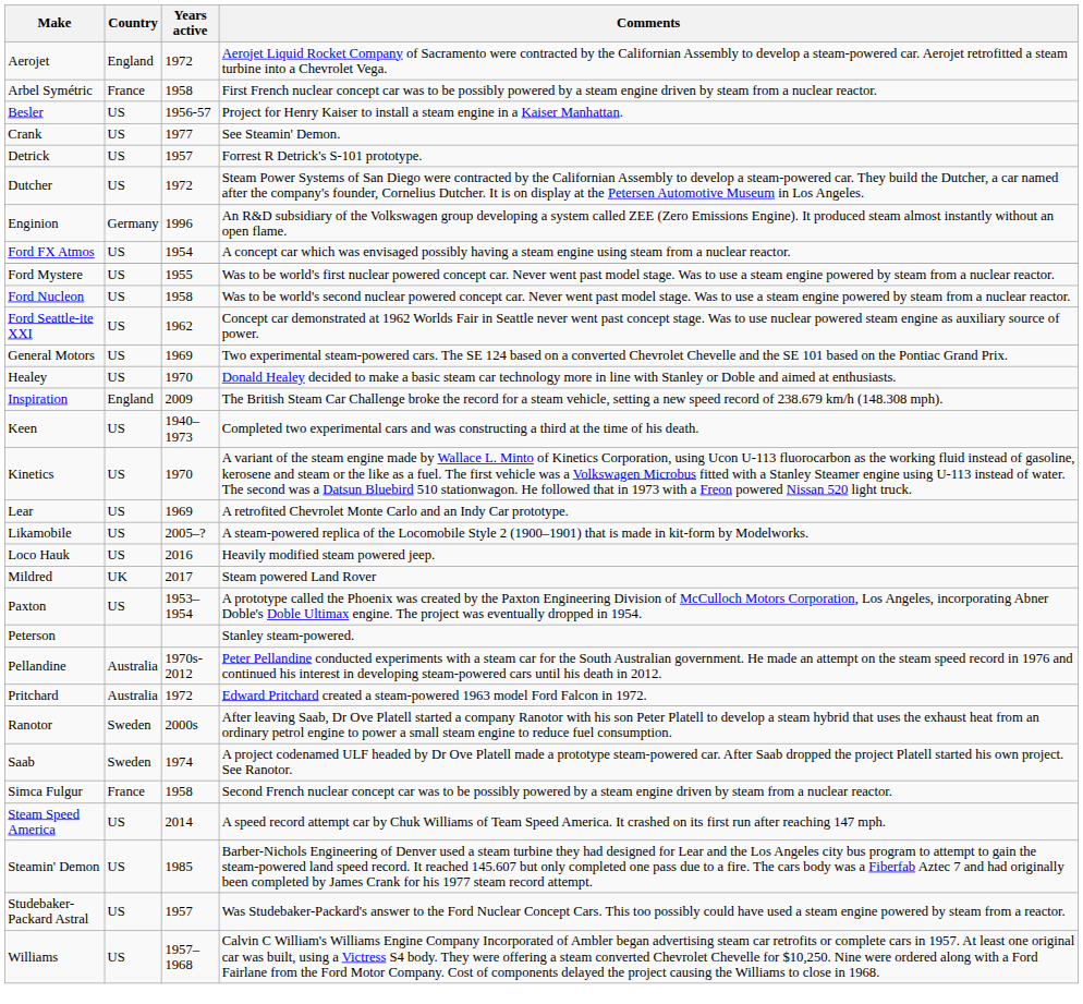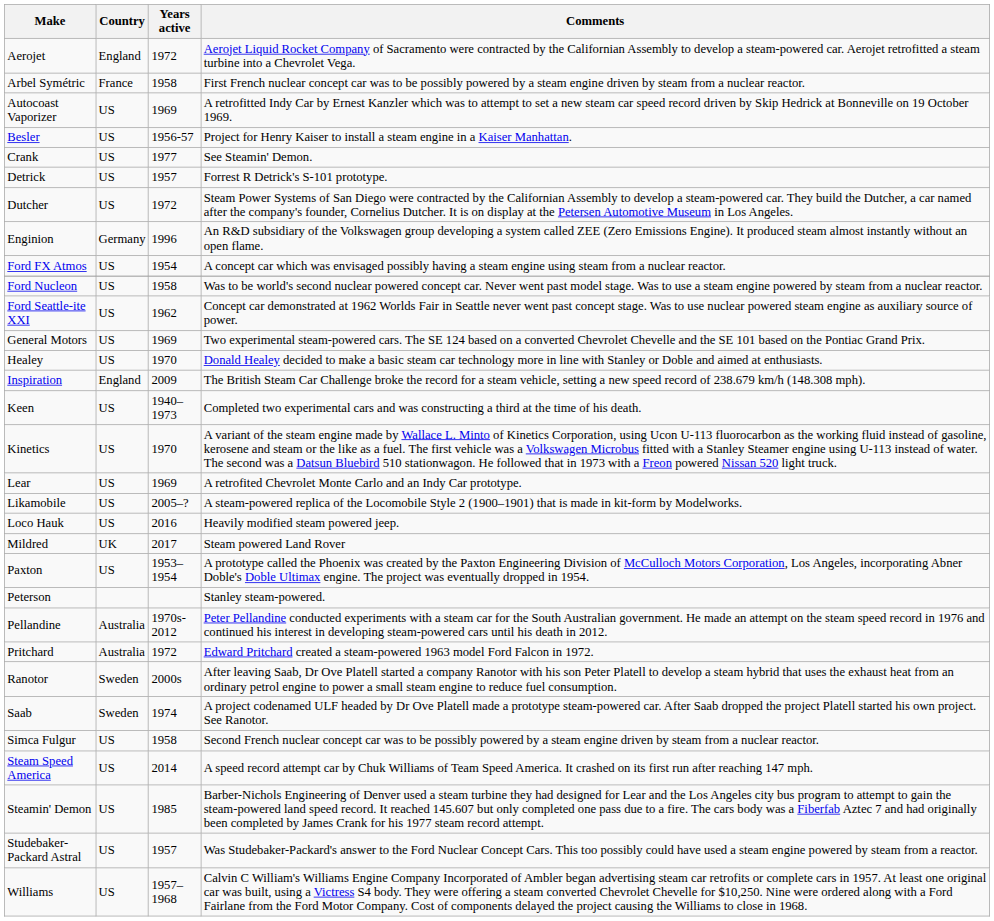 <table class="wikitable sortable">
 <tr>
 <th>Make</th>
 <th>Country</th>
 <th>Years active</th>
 <th class="unsortable">Comments</th>
 </tr>
 <tr>
 <td>Aerojet</td>
 <td>England</td>
 <td>1972</td>
 <td> <a href='#'>Aerojet Liquid Rocket Company</a> of Sacramento were contracted by the Californian Assembly to develop a steam-powered car. Aerojet retrofitted a steam turbine into a Chevrolet Vega.</td>
 </tr>
 <tr>
 <td>Arbel Symétric</td>
 <td>France</td>
 <td>1958</td>
 <td>First French nuclear concept car was to be possibly powered by a steam engine driven by steam from a nuclear reactor.</td>
+</tr>
+<tr>
+<td>Autocoast Vaporizer</td>
+<td>US</td>
+<td>1969</td>
+<td>A retrofitted Indy Car by Ernest Kanzler which was to attempt to set a new steam car speed record driven by Skip Hedrick at Bonneville on 19 October 1969.</td>
 </tr>
 <tr>
 <td><a href='#'>Besler</a></td>
 <td>US</td>
 <td>1956-57</td>
 <td> Project for Henry Kaiser to install a steam engine in a <a href='#'>Kaiser Manhattan</a>.</td>
 </tr>
 <tr>
 <td>Crank</td>
 <td>US</td>
 <td>1977</td>
 <td>See Steamin' Demon.</td>
 </tr>
 <tr>
 <td>Detrick</td>
 <td>US</td>
 <td>1957</td>
 <td>Forrest R Detrick's S-101 prototype.</td>
 </tr>
 <tr>
 <td>Dutcher</td>
 <td>US</td>
 <td>1972</td>
 <td> Steam Power Systems of San Diego were contracted by the Californian Assembly to develop a steam-powered car. They build the Dutcher, a car named after the company's founder, Cornelius Dutcher. It is on display at the <a href='#'>Petersen Automotive Museum</a> in Los Angeles.</td>
 </tr>
 <tr>
 <td>Enginion</td>
 <td>Germany</td>
 <td>1996</td>
 <td>An R&D subsidiary of the Volkswagen group developing a system called ZEE (Zero Emissions Engine). It produced steam almost instantly without an open flame.</td>
 </tr>
 <tr>
 <td><a href='#'>Ford FX Atmos</a></td>
 <td>US</td>
 <td>1954</td>
 <td>A concept car which was envisaged possibly having a steam engine using steam from a nuclear reactor.</td>
 </tr>
 <tr>
-</tr>
-<tr>
-<td>Ford Mystere</td>
-<td>US</td>
-<td>1955</td>
-<td>Was to be world's first nuclear powered concept car. Never went past model stage. Was to use a steam engine powered by steam from a nuclear reactor.</td>
 </tr>
 <tr>
 <td><a href='#'>Ford Nucleon</a></td>
 <td>US</td>
 <td>1958</td>
 <td>Was to be world's second nuclear powered concept car. Never went past model stage. Was to use a steam engine powered by steam from a nuclear reactor.</td>
 </tr>
 <tr>
 <td><a href='#'>Ford Seattle-ite XXI</a></td>
 <td>US</td>
 <td>1962</td>
 <td>Concept car demonstrated at 1962 Worlds Fair in Seattle never went past concept stage. Was to use nuclear powered steam engine as auxiliary source of power.</td>
 </tr>
 <tr>
 <td>General Motors</td>
 <td>US</td>
 <td>1969</td>
 <td>Two experimental steam-powered cars. The SE 124 based on a converted Chevrolet Chevelle and the SE 101 based on the Pontiac Grand Prix.</td>
 </tr>
 <tr>
 <td>Healey</td>
 <td>US</td>
 <td>1970</td>
 <td><a href='#'>Donald Healey</a> decided to make a basic steam car technology more in line with Stanley or Doble and aimed at enthusiasts.</td>
 </tr>
 <tr>
 <td><a href='#'>Inspiration</a></td>
 <td>England</td>
 <td>2009</td>
 <td> The British Steam Car Challenge broke the record for a steam vehicle, setting a new speed record of 238.679 km/h (148.308 mph).</td>
 </tr>
 <tr>
 <td>Keen</td>
 <td>US</td>
 <td>1940–1973</td>
 <td>Completed two experimental cars and was constructing a third at the time of his death.</td>
 </tr>
 <tr>
 <td>Kinetics</td>
 <td>US</td>
 <td>1970</td>
 <td>A variant of the steam engine made by <a href='#'>Wallace L. Minto</a> of Kinetics Corporation, using Ucon U-113 fluorocarbon as the working fluid instead of gasoline, kerosene and steam or the like as a fuel. The first vehicle was a <a href='#'>Volkswagen Microbus</a> fitted with a Stanley Steamer engine using U-113 instead of water. The second was a <a href='#'>Datsun Bluebird</a> 510 stationwagon. He followed that in 1973 with a <a href='#'>Freon</a> powered <a href='#'>Nissan 520</a> light truck.</td>
 </tr>
 <tr>
 <td>Lear</td>
 <td>US</td>
 <td>1969</td>
 <td>A retrofited Chevrolet Monte Carlo and an Indy Car prototype.</td>
 </tr>
 <tr>
 <td>Likamobile</td>
 <td>US</td>
 <td>2005–?</td>
 <td> A steam-powered replica of the Locomobile Style 2 (1900–1901) that is made in kit-form by Modelworks.</td>
 </tr>
 <tr>
 <td>Loco Hauk</td>
 <td>US</td>
 <td>2016</td>
 <td>Heavily modified steam powered jeep.</td>
 </tr>
 <tr>
 <td>Mildred</td>
 <td>UK</td>
 <td>2017</td>
 <td>Steam powered Land Rover</td>
 </tr>
 <tr>
 <td>Paxton</td>
 <td>US</td>
 <td>1953–1954</td>
 <td> A prototype called the Phoenix was created by the Paxton Engineering Division of <a href='#'>McCulloch Motors Corporation</a>, Los Angeles, incorporating Abner Doble's <a href='#'>Doble Ultimax</a> engine. The project was eventually dropped in 1954.</td>
 </tr>
 <tr>
 <td>Peterson</td>
 <td></td>
 <td></td>
 <td>Stanley steam-powered.</td>
 </tr>
 <tr>
 <td>Pellandine</td>
 <td>Australia</td>
 <td>1970s-2012</td>
 <td> <a href='#'>Peter Pellandine</a> conducted experiments with a steam car for the South Australian government. He made an attempt on the steam speed record in 1976 and continued his interest in developing steam-powered cars until his death in 2012.</td>
 </tr>
 <tr>
 <td>Pritchard</td>
 <td>Australia</td>
 <td>1972</td>
 <td> <a href='#'>Edward Pritchard</a> created a steam-powered 1963 model Ford Falcon in 1972.</td>
 </tr>
 <tr>
 <td>Ranotor</td>
 <td>Sweden</td>
 <td>2000s</td>
 <td>After leaving Saab, Dr Ove Platell started a company Ranotor with his son Peter Platell to develop a steam hybrid that uses the exhaust heat from an ordinary petrol engine to power a small steam engine to reduce fuel consumption.</td>
 </tr>
 <tr>
 <td>Saab</td>
 <td>Sweden</td>
 <td>1974</td>
 <td>A project codenamed ULF headed by Dr Ove Platell made a prototype steam-powered car. After Saab dropped the project Platell started his own project. See Ranotor.</td>
 </tr>
 <tr>
 <td>Simca Fulgur</td>
-<td>France</td>
+<td>US</td>
 <td>1958</td>
 <td>Second French nuclear concept car was to be possibly powered by a steam engine driven by steam from a nuclear reactor.</td>
 </tr>
 <tr>
 <td><a href='#'>Steam Speed America</a></td>
 <td>US</td>
 <td>2014</td>
 <td>A speed record attempt car by Chuk Williams of Team Speed America. It crashed on its first run after reaching 147 mph.</td>
 </tr>
 <tr>
 <td>Steamin' Demon</td>
 <td>US</td>
 <td>1985</td>
 <td>Barber-Nichols Engineering of Denver used a steam turbine they had designed for Lear and the Los Angeles city bus program to attempt to gain the steam-powered land speed record. It reached 145.607 but only completed one pass due to a fire. The cars body was a <a href='#'>Fiberfab</a> Aztec 7 and had originally been completed by James Crank for his 1977 steam record attempt.</td>
 </tr>
 <tr>
 <td>Studebaker-Packard Astral</td>
 <td>US</td>
 <td>1957</td>
 <td>Was Studebaker-Packard's answer to the Ford Nuclear Concept Cars. This too possibly could have used a steam engine powered by steam from a reactor.</td>
 </tr>
 <tr>
 <td>Williams</td>
 <td>US</td>
 <td>1957–1968</td>
 <td>Calvin C William's Williams Engine Company Incorporated of Ambler began advertising steam car retrofits or complete cars in 1957. At least one original car was built, using a <a href='#'>Victress</a> S4 body. They were offering a steam converted Chevrolet Chevelle for $10,250. Nine were ordered along with a Ford Fairlane from the Ford Motor Company. Cost of components delayed the project causing the Williams to close in 1968.</td>
 </tr>
 </table>
